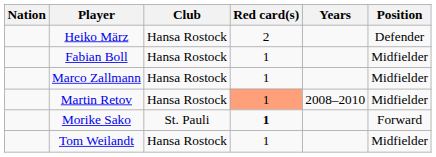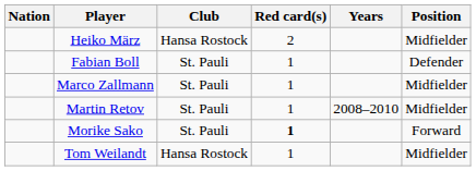 <table class="wikitable" style="text-align:center">
 <tr>
 <th>Nation</th>
 <th>Player</th>
 <th>Club</th>
 <th>Red card(s)</th>
 <th>Years</th>
 <th>Position</th>
 </tr>
 <tr>
 <td></td>
 <td><a href='#'>Heiko März</a></td>
 <td>Hansa Rostock</td>
 <td>2</td>
 <td></td>
+<td>Midfielder</td>
+</tr>
+<tr>
+<td></td>
+<td><a href='#'>Fabian Boll</a></td>
+<td>St. Pauli</td>
+<td>1</td>
+<td></td>
 <td>Defender</td>
 </tr>
 <tr>
 <td></td>
-<td><a href='#'>Fabian Boll</a></td>
-<td>Hansa Rostock</td>
-<td>1</td>
-<td></td>
-<td>Midfielder</td>
-</tr>
-<tr>
-<td></td>
 <td><a href='#'>Marco Zallmann</a></td>
-<td>Hansa Rostock</td>
+<td>St. Pauli</td>
 <td>1</td>
 <td></td>
 <td>Midfielder</td>
 </tr>
 <tr>
 <td></td>
 <td><a href='#'>Martin Retov</a></td>
-<td>Hansa Rostock</td>
-<td style="background: lightsalmon;">1</td>
+<td>St. Pauli</td>
+<td>1</td>
 <td>2008–2010</td>
 <td>Midfielder</td>
 </tr>
 <tr>
 <td></td>
 <td><a href='#'>Morike Sako</a></td>
 <td>St. Pauli</td>
 <td><strong>1</strong></td>
 <td></td>
 <td>Forward</td>
 </tr>
 <tr>
 <td></td>
 <td><a href='#'>Tom Weilandt</a></td>
 <td>Hansa Rostock</td>
 <td>1</td>
 <td></td>
 <td>Midfielder</td>
 </tr>
 </table>
